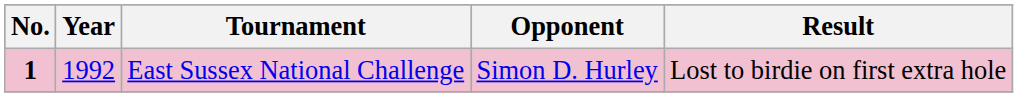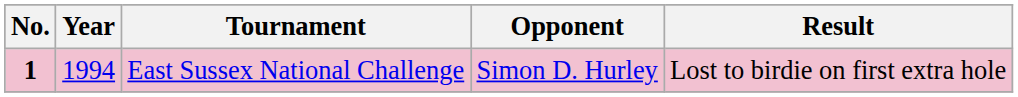 <table class="wikitable" style="font-size:95%;">
 <tr>
 <th>No.</th>
 <th>Year</th>
 <th>Tournament</th>
 <th>Opponent</th>
 <th>Result</th>
 </tr>
 <tr style="background:#F2C1D1;">
 <td align=center><strong>1</strong></td>
-<td><a href='#'>1992</a></td>
+<td><a href='#'>1994</a></td>
 <td><a href='#'>East Sussex National Challenge</a></td>
 <td> <a href='#'>Simon D. Hurley</a></td>
 <td>Lost to birdie on first extra hole</td>
 </tr>
 </table>
